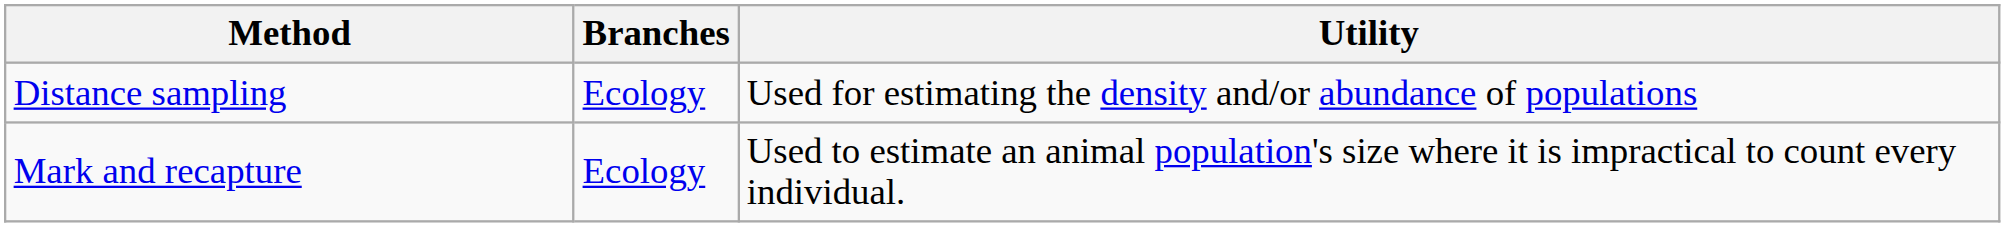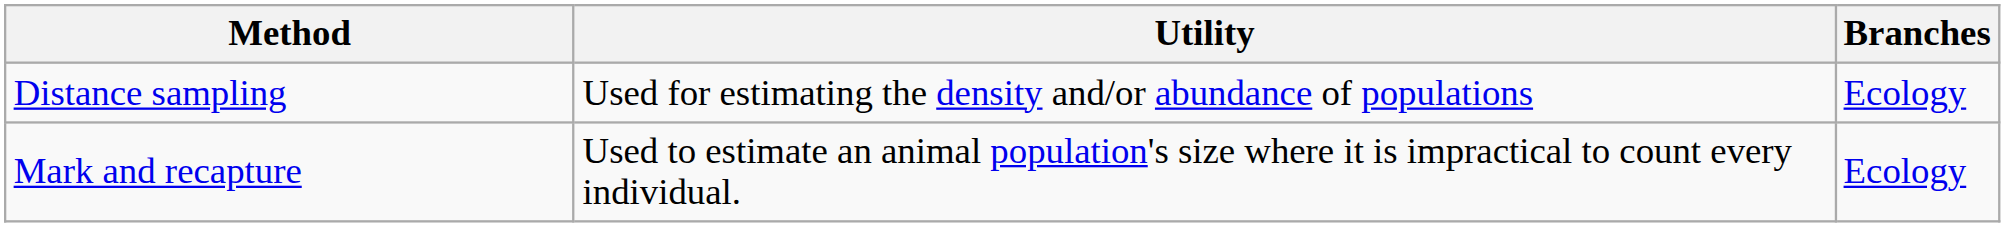 <table Class="wikitable sortable">
 <tr>
 <th style="width:15em;">Method</th>
+<th>Utility</th>
 <th>Branches</th>
-<th>Utility</th>
 </tr>
 <tr>
 <td><a href='#'>Distance sampling</a></td>
+<td>Used for estimating the <a href='#'>density</a> and/or <a href='#'>abundance</a> of <a href='#'>populations</a></td>
 <td><a href='#'>Ecology</a></td>
-<td>Used for estimating the <a href='#'>density</a> and/or <a href='#'>abundance</a> of <a href='#'>populations</a></td>
 </tr>
 <tr>
 <td><a href='#'>Mark and recapture</a></td>
+<td>Used to estimate an animal <a href='#'>population</a>'s size where it is impractical to count every individual.</td>
 <td><a href='#'>Ecology</a></td>
-<td>Used to estimate an animal <a href='#'>population</a>'s size where it is impractical to count every individual.</td>
 </tr>
 </table>
